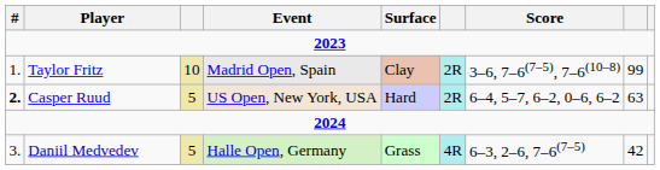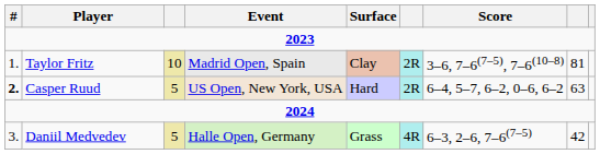 <table class="wikitable sortable nowrap">
 <tr>
 <th>#</th>
 <th width=150>Player</th>
 <th></th>
 <th>Event</th>
 <th>Surface</th>
 <th class="unsortable"></th>
 <th class="unsortable">Score</th>
 <th></th>
 <th class="unsortable"></th>
 </tr>
 <tr>
 <td colspan=9 style=text-align:center><strong><a href='#'>2023</a></strong></td>
 </tr>
 <tr>
 <td>1.</td>
 <td> <a href='#'>Taylor Fritz</a></td>
 <td align=center bgcolor=eee8aa>10</td>
 <td bgcolor=e9e9e9><a href='#'>Madrid Open</a>, Spain</td>
 <td bgcolor=ebc2af>Clay</td>
 <td bgcolor=afeeee>2R</td>
 <td>3–6, 7–6<sup>(7–5)</sup>, 7–6<sup>(10–8)</sup></td>
-<td align=center>99</td>
+<td align=center>81</td>
 <td></td>
 </tr>
 <tr>
 <td><strong>2.</strong></td>
 <td> <a href='#'>Casper Ruud</a></td>
 <td align=center bgcolor=eee8aa>5</td>
 <td bgcolor=f3e6d7><a href='#'>US Open</a>, New York, USA</td>
 <td bgcolor=ccccff>Hard</td>
 <td bgcolor=afeeee>2R</td>
 <td>6–4, 5–7, 6–2, 0–6, 6–2</td>
 <td align=center>63</td>
 <td></td>
 </tr>
 <tr>
 <td colspan=9 style=text-align:center><strong><a href='#'>2024</a></strong></td>
 </tr>
 <tr>
 <td>3.</td>
 <td> <a href='#'>Daniil Medvedev</a></td>
 <td align=center bgcolor=eee8aa>5</td>
 <td bgcolor=d4f1c5><a href='#'>Halle Open</a>, Germany</td>
 <td bgcolor=ccffcc>Grass</td>
 <td bgcolor=afeeee>4R</td>
 <td>6–3, 2–6, 7–6<sup>(7–5)</sup></td>
 <td align=center>42</td>
 <td></td>
 </tr>
 </table>
